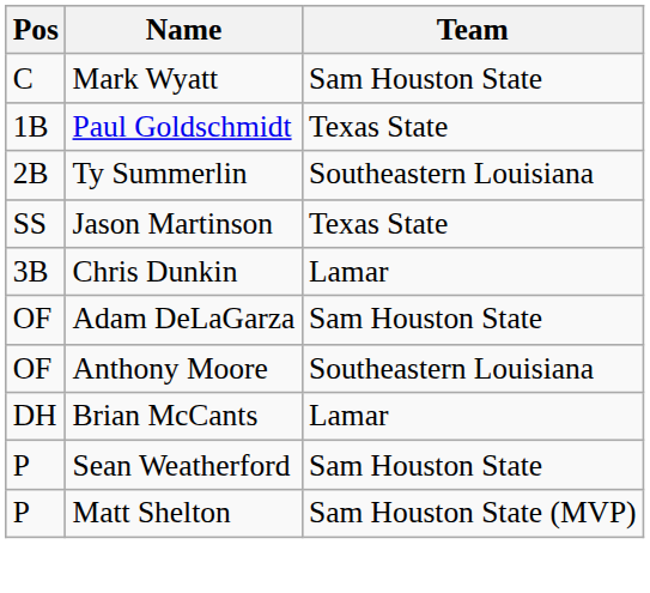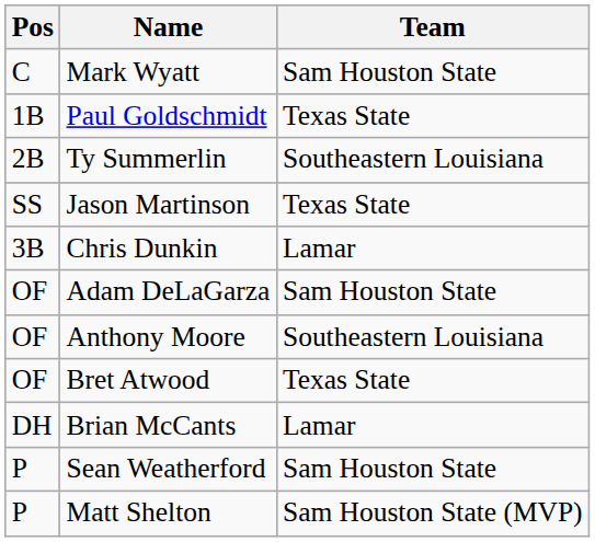 <table class=wikitable>
 <tr>
 <th>Pos</th>
 <th>Name</th>
 <th>Team</th>
 </tr>
 <tr>
 <td>C</td>
 <td>Mark Wyatt</td>
 <td>Sam Houston State</td>
 </tr>
 <tr>
 <td>1B</td>
 <td><a href='#'>Paul Goldschmidt</a></td>
 <td>Texas State</td>
 </tr>
 <tr>
 <td>2B</td>
 <td>Ty Summerlin</td>
 <td>Southeastern Louisiana</td>
 </tr>
 <tr>
 <td>SS</td>
 <td>Jason Martinson</td>
 <td>Texas State</td>
 </tr>
 <tr>
 <td>3B</td>
 <td>Chris Dunkin</td>
 <td>Lamar</td>
 </tr>
 <tr>
 <td>OF</td>
 <td>Adam DeLaGarza</td>
 <td>Sam Houston State</td>
 </tr>
 <tr>
 <td>OF</td>
 <td>Anthony Moore</td>
 <td>Southeastern Louisiana</td>
 </tr>
 <tr>
+<td>OF</td>
+<td>Bret Atwood</td>
+<td>Texas State</td>
+</tr>
+<tr>
 <td>DH</td>
 <td>Brian McCants</td>
 <td>Lamar</td>
 </tr>
 <tr>
 <td>P</td>
 <td>Sean Weatherford</td>
 <td>Sam Houston State</td>
 </tr>
 <tr>
 <td>P</td>
 <td>Matt Shelton</td>
 <td>Sam Houston State (MVP)</td>
 </tr>
 </table>
